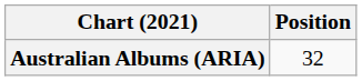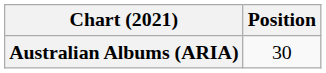 <table class="wikitable plainrowheaders" style="text-align:center;">
 <tr>
 <th scope="col">Chart (2021)</th>
 <th scope="col">Position</th>
 </tr>
 <tr>
 <th scope="row">Australian Albums (ARIA)</th>
-<td>32</td>
+<td>30</td>
 </tr>
 </table>
